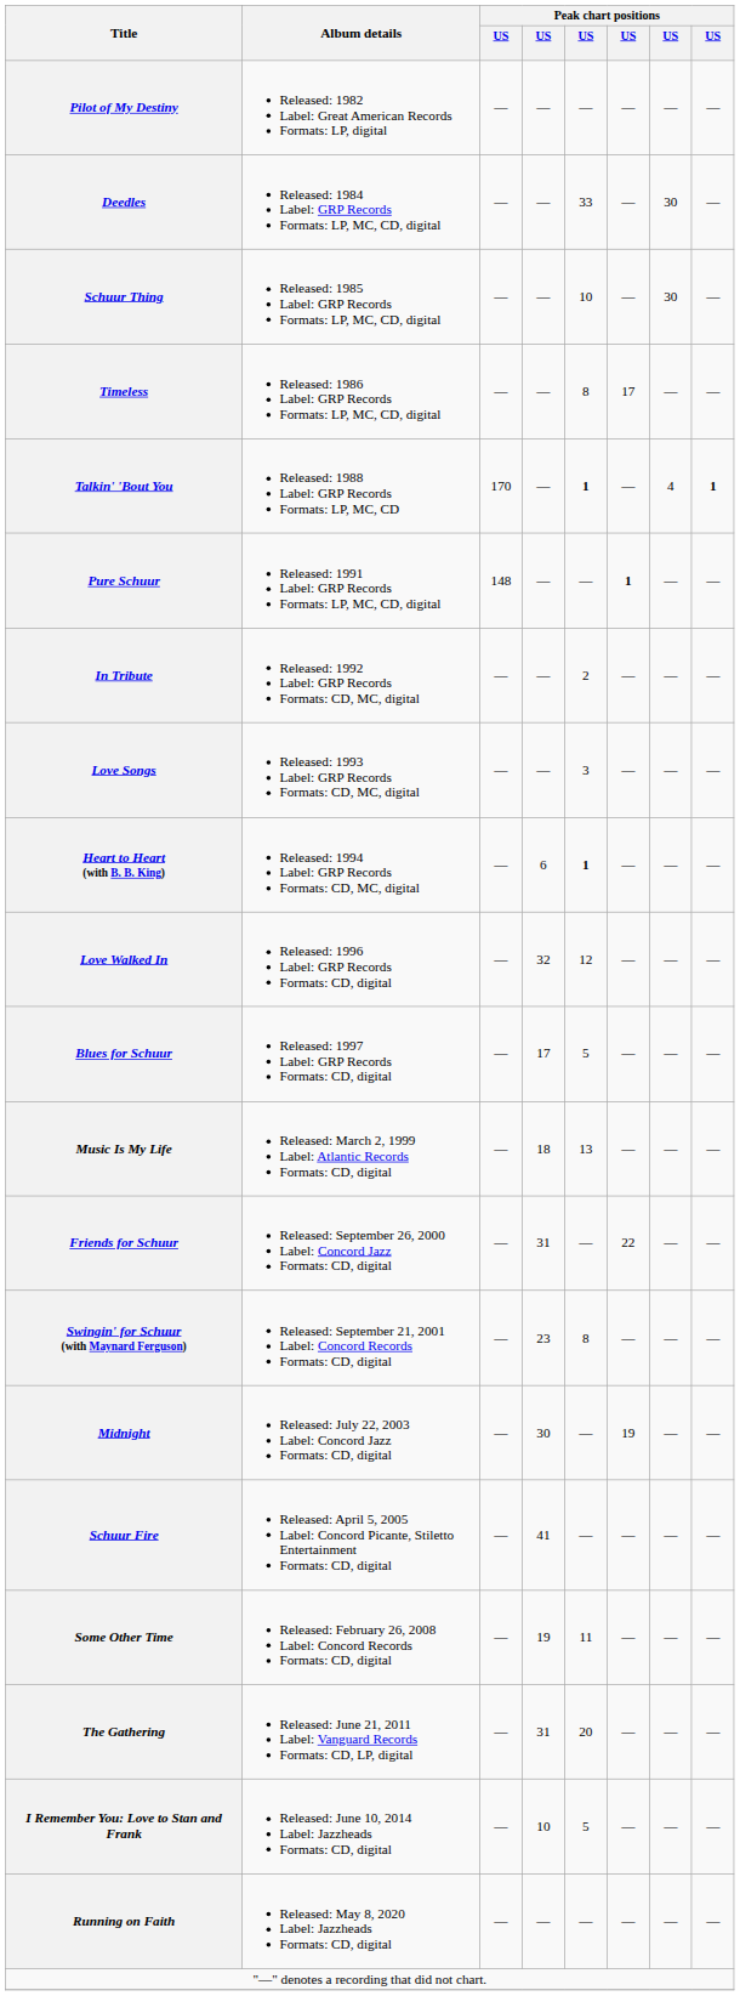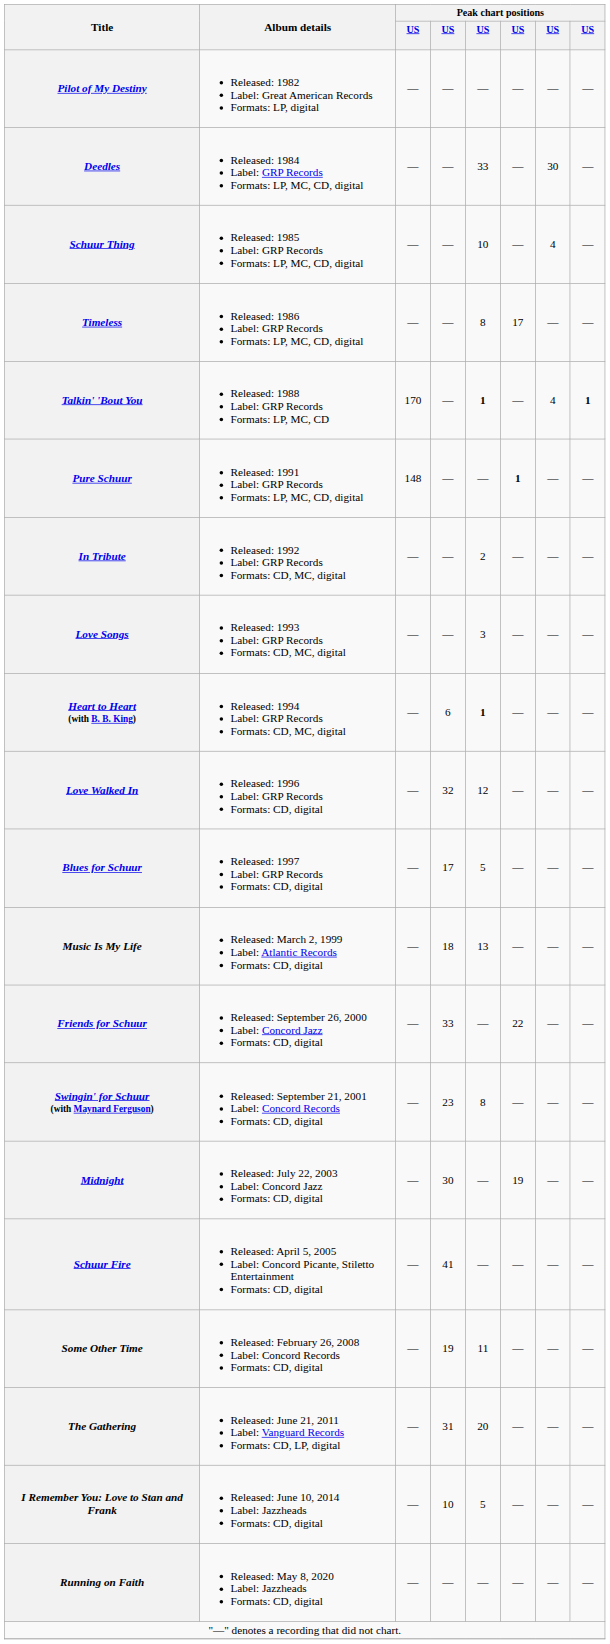 <table class="wikitable plainrowheaders" style="text-align:center;">
 <tr>
 <th scope="col" rowspan="2" style="width:17em;">Title</th>
 <th scope="col" rowspan="2" style="width:17em;">Album details</th>
 <th scope="col" colspan="6" style="width:3em;font-size:90%;">Peak chart positions</th>
 </tr>
 <tr>
 <th scope="col" style="width:3em;font-size:90%;"><a href='#'>US</a><br><a href='#'></a><br></th>
 <th scope="col" style="width:3em;font-size:90%;"><a href='#'>US</a><br><a href='#'></a><br></th>
 <th scope="col" style="width:3em;font-size:90%;"><a href='#'>US</a><br><a href='#'></a><br></th>
 <th scope="col" style="width:3em;font-size:90%;"><a href='#'>US</a><br><a href='#'></a><br></th>
 <th scope="col" style="width:3em;font-size:90%;"><a href='#'>US</a><br><a href='#'></a><br></th>
 <th scope="col" style="width:3em;font-size:90%;"><a href='#'>US</a><br><a href='#'></a><br></th>
 </tr>
 <tr>
 <th scope="row"><em><a href='#'>Pilot of My Destiny</a></em></th>
 <td align=left><br><ul><li>Released: 1982</li><li>Label: Great American Records</li><li>Formats: LP, digital</li></ul></td>
 <td>—</td>
 <td>—</td>
 <td>—</td>
 <td>—</td>
 <td>—</td>
 <td>—</td>
 </tr>
 <tr>
 <th scope="row"><em><a href='#'>Deedles</a></em></th>
 <td align=left><br><ul><li>Released: 1984</li><li>Label: <a href='#'>GRP Records</a></li><li>Formats: LP, MC, CD, digital</li></ul></td>
 <td>—</td>
 <td>—</td>
 <td>33</td>
 <td>—</td>
 <td>30</td>
 <td>—</td>
 </tr>
 <tr>
 <th scope="row"><em><a href='#'>Schuur Thing</a></em></th>
 <td align=left><br><ul><li>Released: 1985</li><li>Label: GRP Records</li><li>Formats: LP, MC, CD, digital</li></ul></td>
 <td>—</td>
 <td>—</td>
 <td>10</td>
 <td>—</td>
-<td>30</td>
+<td>4</td>
 <td>—</td>
 </tr>
 <tr>
 <th scope="row"><em><a href='#'>Timeless</a></em></th>
 <td align=left><br><ul><li>Released: 1986</li><li>Label: GRP Records</li><li>Formats: LP, MC, CD, digital</li></ul></td>
 <td>—</td>
 <td>—</td>
 <td>8</td>
 <td>17</td>
 <td>—</td>
 <td>—</td>
 </tr>
 <tr>
 <th scope="row"><em><a href='#'>Talkin' 'Bout You</a></em></th>
 <td align=left><br><ul><li>Released: 1988</li><li>Label: GRP Records</li><li>Formats: LP, MC, CD</li></ul></td>
 <td>170</td>
 <td>—</td>
 <td><strong>1</strong></td>
 <td>—</td>
 <td>4</td>
 <td><strong>1</strong></td>
 </tr>
 <tr>
 <th scope="row"><em><a href='#'>Pure Schuur</a></em></th>
 <td align=left><br><ul><li>Released: 1991</li><li>Label: GRP Records</li><li>Formats: LP, MC, CD, digital</li></ul></td>
 <td>148</td>
 <td>—</td>
 <td>—</td>
 <td><strong>1</strong></td>
 <td>—</td>
 <td>—</td>
 </tr>
 <tr>
 <th scope="row"><em><a href='#'>In Tribute</a></em></th>
 <td align=left><br><ul><li>Released: 1992</li><li>Label: GRP Records</li><li>Formats: CD, MC, digital</li></ul></td>
 <td>—</td>
 <td>—</td>
 <td>2</td>
 <td>—</td>
 <td>—</td>
 <td>—</td>
 </tr>
 <tr>
 <th scope="row"><em><a href='#'>Love Songs</a></em></th>
 <td align=left><br><ul><li>Released: 1993</li><li>Label: GRP Records</li><li>Formats: CD, MC, digital</li></ul></td>
 <td>—</td>
 <td>—</td>
 <td>3</td>
 <td>—</td>
 <td>—</td>
 <td>—</td>
 </tr>
 <tr>
 <th scope="row"><em><a href='#'>Heart to Heart</a></em><br><small>(with <a href='#'>B. B. King</a>)</small></th>
 <td align=left><br><ul><li>Released: 1994</li><li>Label: GRP Records</li><li>Formats: CD, MC, digital</li></ul></td>
 <td>—</td>
 <td>6</td>
 <td><strong>1</strong></td>
 <td>—</td>
 <td>—</td>
 <td>—</td>
 </tr>
 <tr>
 <th scope="row"><em><a href='#'>Love Walked In</a></em></th>
 <td align=left><br><ul><li>Released: 1996</li><li>Label: GRP Records</li><li>Formats: CD, digital</li></ul></td>
 <td>—</td>
 <td>32</td>
 <td>12</td>
 <td>—</td>
 <td>—</td>
 <td>—</td>
 </tr>
 <tr>
 <th scope="row"><em><a href='#'>Blues for Schuur</a></em></th>
 <td align=left><br><ul><li>Released: 1997</li><li>Label: GRP Records</li><li>Formats: CD, digital</li></ul></td>
 <td>—</td>
 <td>17</td>
 <td>5</td>
 <td>—</td>
 <td>—</td>
 <td>—</td>
 </tr>
 <tr>
 <th scope="row"><em>Music Is My Life</em></th>
 <td align=left><br><ul><li>Released: March 2, 1999</li><li>Label: <a href='#'>Atlantic Records</a></li><li>Formats: CD, digital</li></ul></td>
 <td>—</td>
 <td>18</td>
 <td>13</td>
 <td>—</td>
 <td>—</td>
 <td>—</td>
 </tr>
 <tr>
 <th scope="row"><em><a href='#'>Friends for Schuur</a></em></th>
 <td align=left><br><ul><li>Released: September 26, 2000</li><li>Label: <a href='#'>Concord Jazz</a></li><li>Formats: CD, digital</li></ul></td>
 <td>—</td>
-<td>31</td>
+<td>33</td>
 <td>—</td>
 <td>22</td>
 <td>—</td>
 <td>—</td>
 </tr>
 <tr>
 <th scope="row"><em><a href='#'>Swingin' for Schuur</a></em><br><small>(with <a href='#'>Maynard Ferguson</a>)</small></th>
 <td align=left><br><ul><li>Released: September 21, 2001</li><li>Label: <a href='#'>Concord Records</a></li><li>Formats: CD, digital</li></ul></td>
 <td>—</td>
 <td>23</td>
 <td>8</td>
 <td>—</td>
 <td>—</td>
 <td>—</td>
 </tr>
 <tr>
 <th scope="row"><em><a href='#'>Midnight</a></em></th>
 <td align=left><br><ul><li>Released: July 22, 2003</li><li>Label: Concord Jazz</li><li>Formats: CD, digital</li></ul></td>
 <td>—</td>
 <td>30</td>
 <td>—</td>
 <td>19</td>
 <td>—</td>
 <td>—</td>
 </tr>
 <tr>
 <th scope="row"><em><a href='#'>Schuur Fire</a></em></th>
 <td align=left><br><ul><li>Released: April 5, 2005</li><li>Label: Concord Picante, Stiletto Entertainment</li><li>Formats: CD, digital</li></ul></td>
 <td>—</td>
 <td>41</td>
 <td>—</td>
 <td>—</td>
 <td>—</td>
 <td>—</td>
 </tr>
 <tr>
 <th scope="row"><em>Some Other Time</em></th>
 <td align=left><br><ul><li>Released: February 26, 2008</li><li>Label: Concord Records</li><li>Formats: CD, digital</li></ul></td>
 <td>—</td>
 <td>19</td>
 <td>11</td>
 <td>—</td>
 <td>—</td>
 <td>—</td>
 </tr>
 <tr>
 <th scope="row"><em>The Gathering</em></th>
 <td align=left><br><ul><li>Released: June 21, 2011</li><li>Label: <a href='#'>Vanguard Records</a></li><li>Formats: CD, LP, digital</li></ul></td>
 <td>—</td>
 <td>31</td>
 <td>20</td>
 <td>—</td>
 <td>—</td>
 <td>—</td>
 </tr>
 <tr>
 <th scope="row"><em>I Remember You: Love to Stan and Frank</em></th>
 <td align=left><br><ul><li>Released: June 10, 2014</li><li>Label: Jazzheads</li><li>Formats: CD, digital</li></ul></td>
 <td>—</td>
 <td>10</td>
 <td>5</td>
 <td>—</td>
 <td>—</td>
 <td>—</td>
 </tr>
 <tr>
 <th scope="row"><em>Running on Faith</em></th>
 <td align=left><br><ul><li>Released: May 8, 2020</li><li>Label: Jazzheads</li><li>Formats: CD, digital</li></ul></td>
 <td>—</td>
 <td>—</td>
 <td>—</td>
 <td>—</td>
 <td>—</td>
 <td>—</td>
 </tr>
 <tr>
 <td colspan="8" style="text-align:center;" style="font-size:90%">"—" denotes a recording that did not chart.</td>
 </tr>
 <tr>
 </tr>
 </table>
